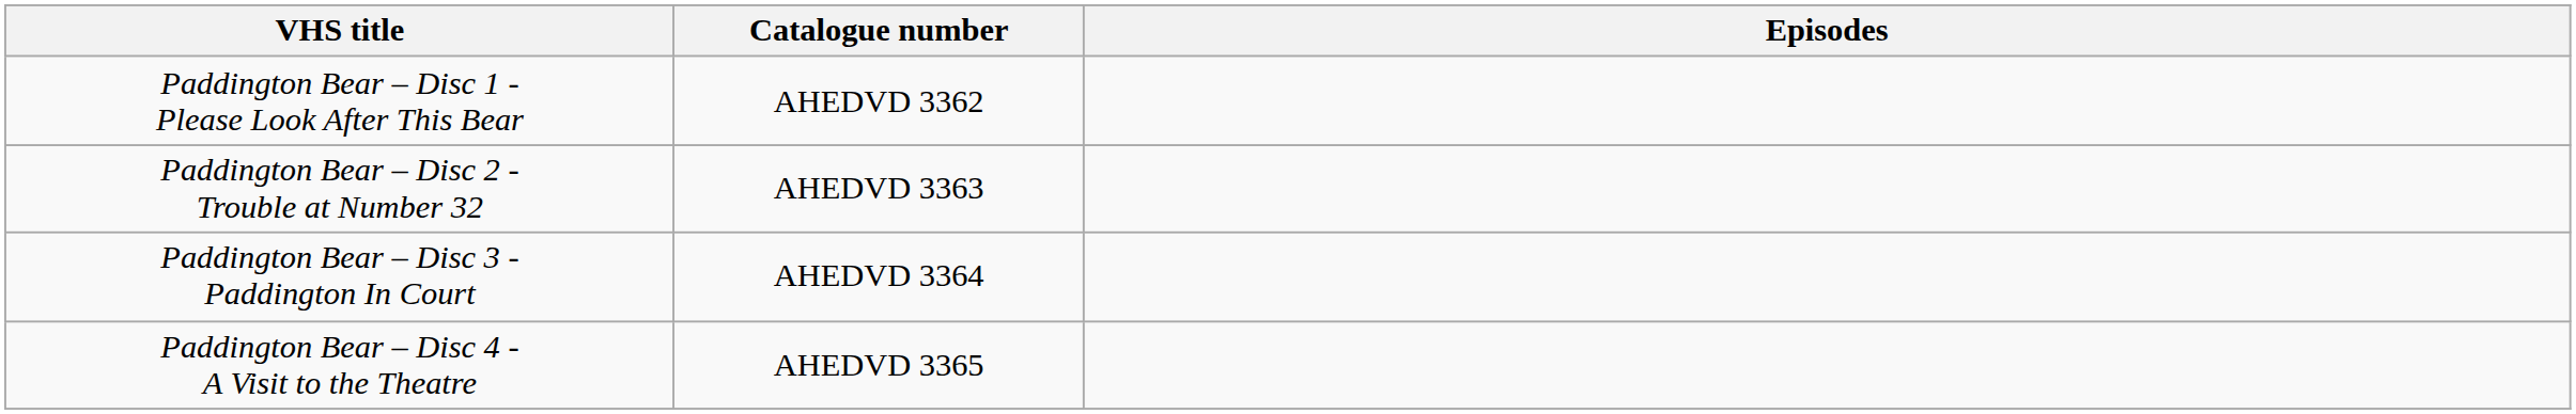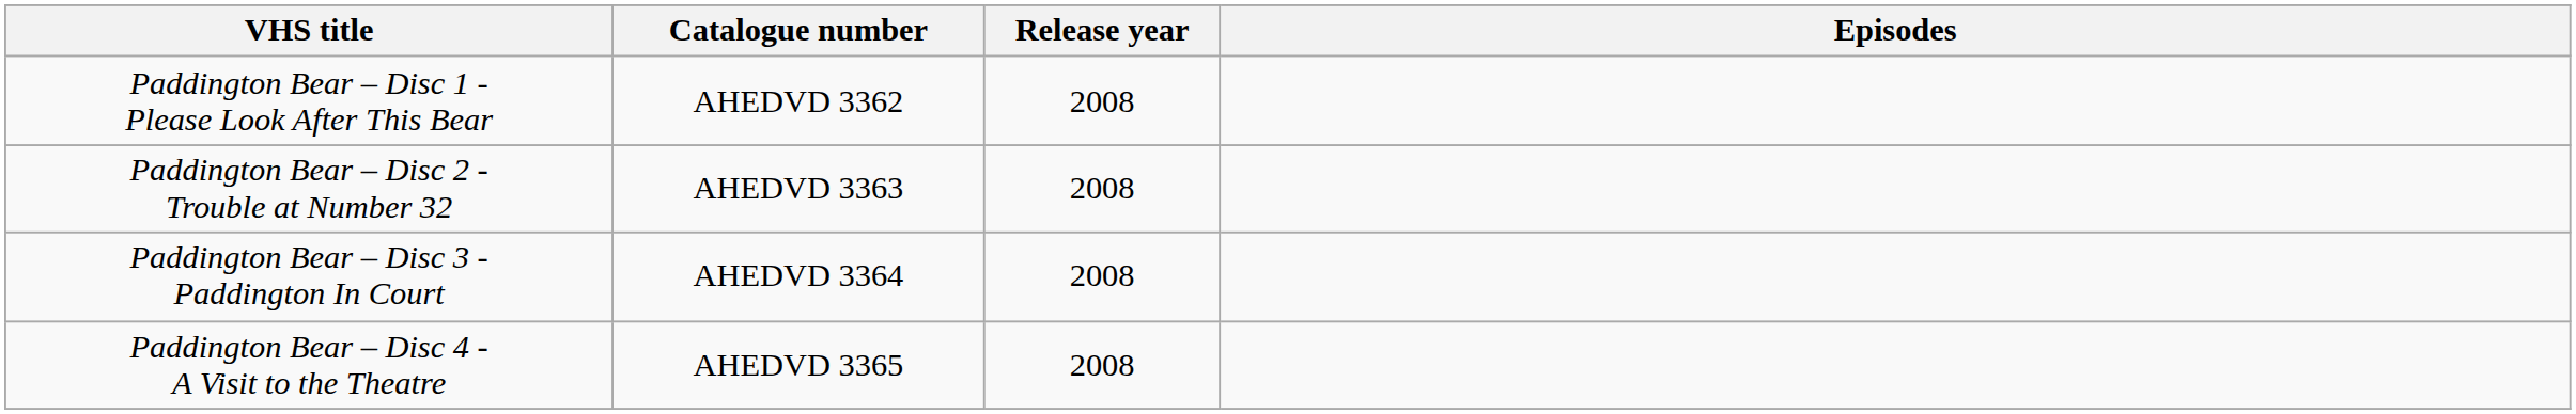 <table class="wikitable" style="text-align:center; width:100%;">
 <tr>
 <th style="width:18%;">VHS title</th>
 <th style="width:11%;">Catalogue number</th>
+<th style="width:07%;">Release year</th>
 <th style="width:40%;">Episodes</th>
 </tr>
 <tr>
 <td><em>Paddington Bear – Disc 1 -<br>Please Look After This Bear</em></td>
 <td>AHEDVD 3362</td>
+<td>2008</td>
 <td></td>
 </tr>
 <tr>
 <td><em>Paddington Bear – Disc 2 -<br>Trouble at Number 32</em></td>
 <td>AHEDVD 3363</td>
+<td>2008</td>
 <td></td>
 </tr>
 <tr>
 <td><em>Paddington Bear – Disc 3 -<br>Paddington In Court</em></td>
 <td>AHEDVD 3364</td>
+<td>2008</td>
 <td></td>
 </tr>
 <tr>
 <td><em>Paddington Bear – Disc 4 -<br>A Visit to the Theatre</em></td>
 <td>AHEDVD 3365</td>
+<td>2008</td>
 <td></td>
 </tr>
 </table>
